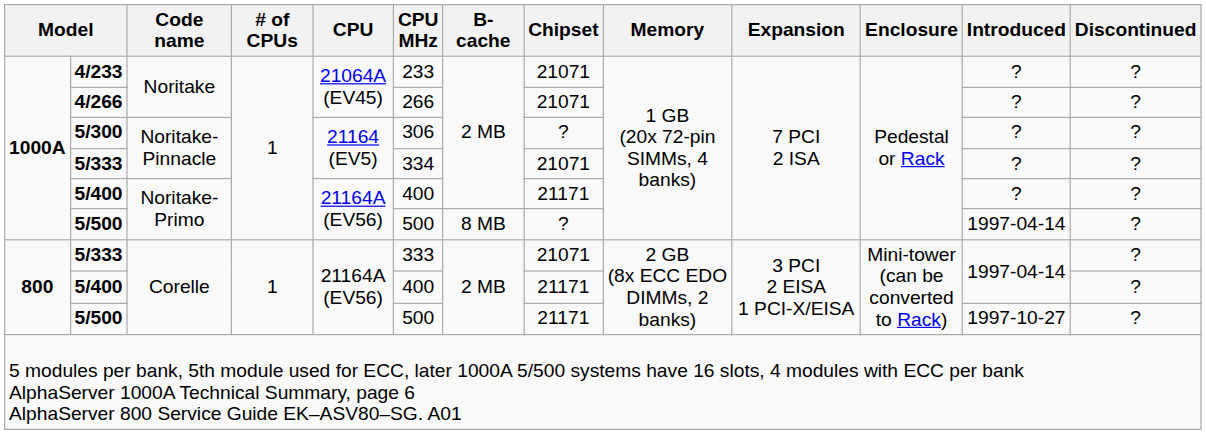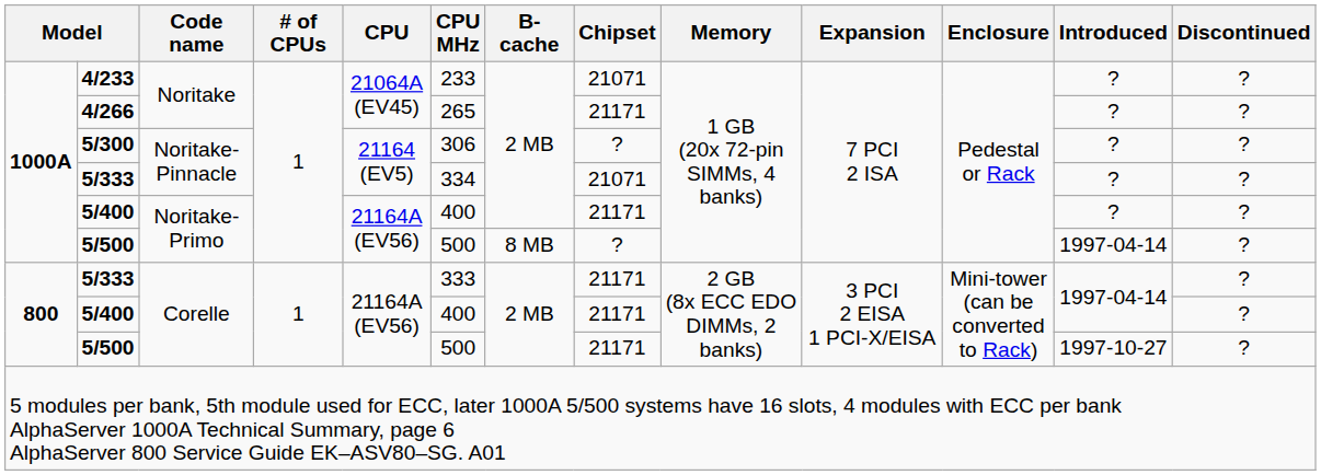 <table class="wikitable" style="text-align: center;">
 <tr>
 <th colspan="2" style="width:40px;">Model</th>
 <th style="width:80px;">Code name</th>
 <th style="width:60px;"># of <br> CPUs</th>
 <th style="width:60px;">CPU</th>
 <th style="width:30px;">CPU <br> MHz</th>
 <th style="width:60px;">B-cache</th>
 <th style="width:50px;">Chipset</th>
 <th style="width:100px;">Memory</th>
 <th style="width:100px;">Expansion</th>
 <th style="width:50px;">Enclosure</th>
 <th style="width:80px;">Introduced</th>
 <th style="width:80px;">Discontinued</th>
 </tr>
 <tr>
 <td rowspan="6"><strong>1000A</strong></td>
 <td><strong>4/233</strong></td>
 <td rowspan="2">Noritake</td>
 <td rowspan="6">1</td>
 <td rowspan="2"><a href='#'>21064A</a> <br> (EV45)</td>
 <td>233</td>
 <td rowspan="5">2 MB</td>
 <td>21071</td>
 <td rowspan="6">1 GB <br> (20x 72-pin SIMMs, 4 banks)</td>
 <td rowspan="6">7 PCI <br>2 ISA</td>
 <td rowspan="6">Pedestal <br> or <a href='#'>Rack</a></td>
 <td>?</td>
 <td>?</td>
 </tr>
 <tr>
 <td><strong>4/266</strong></td>
-<td>266</td>
-<td>21071</td>
+<td>265</td>
+<td>21171</td>
 <td>?</td>
 <td>?</td>
 </tr>
 <tr>
 <td><strong>5/300</strong></td>
 <td rowspan=2>Noritake-Pinnacle</td>
 <td rowspan=2><a href='#'>21164</a> (EV5)</td>
 <td>306</td>
 <td>?</td>
 <td>?</td>
 <td>?</td>
 </tr>
 <tr>
 <td><strong>5/333</strong></td>
 <td>334</td>
 <td>21071</td>
 <td>?</td>
 <td>?</td>
 </tr>
 <tr>
 <td><strong>5/400</strong></td>
 <td rowspan=2>Noritake-Primo</td>
 <td rowspan=2><a href='#'>21164A</a> <br> (EV56)</td>
 <td>400</td>
 <td>21171</td>
 <td>?</td>
 <td>?</td>
 </tr>
 <tr>
 <td><strong>5/500</strong></td>
 <td>500</td>
 <td>8 MB</td>
 <td>?</td>
 <td>1997-04-14</td>
 <td>?</td>
 </tr>
 <tr>
 <td rowspan="3"><strong>800</strong></td>
 <td><strong>5/333</strong></td>
 <td rowspan="3">Corelle</td>
 <td rowspan="3">1</td>
 <td rowspan="3">21164A <br> (EV56)</td>
 <td>333</td>
 <td rowspan="3">2 MB</td>
-<td>21071</td>
+<td>21171</td>
 <td rowspan="3">2 GB <br> (8x ECC EDO DIMMs, 2 banks)</td>
 <td rowspan="3">3 PCI <br> 2 EISA <br> 1 PCI-X/EISA</td>
 <td rowspan="3">Mini-tower (can be converted to <a href='#'>Rack</a>)</td>
 <td rowspan="2">1997-04-14</td>
 <td>?</td>
 </tr>
 <tr>
 <td><strong>5/400</strong></td>
 <td>400</td>
 <td>21171</td>
 <td>?</td>
 </tr>
 <tr>
 <td><strong>5/500</strong></td>
 <td>500</td>
 <td>21171</td>
 <td>1997-10-27</td>
 <td>?</td>
 </tr>
 <tr>
 <td colspan="13" style="text-align: left;"><br>5 modules per bank, 5th module used for ECC, later 1000A 5/500 systems have 16 slots, 4 modules with ECC per bank<br>AlphaServer 1000A Technical Summary, page 6<br>AlphaServer 800 Service Guide EK–ASV80–SG. A01</td>
 </tr>
 </table>
